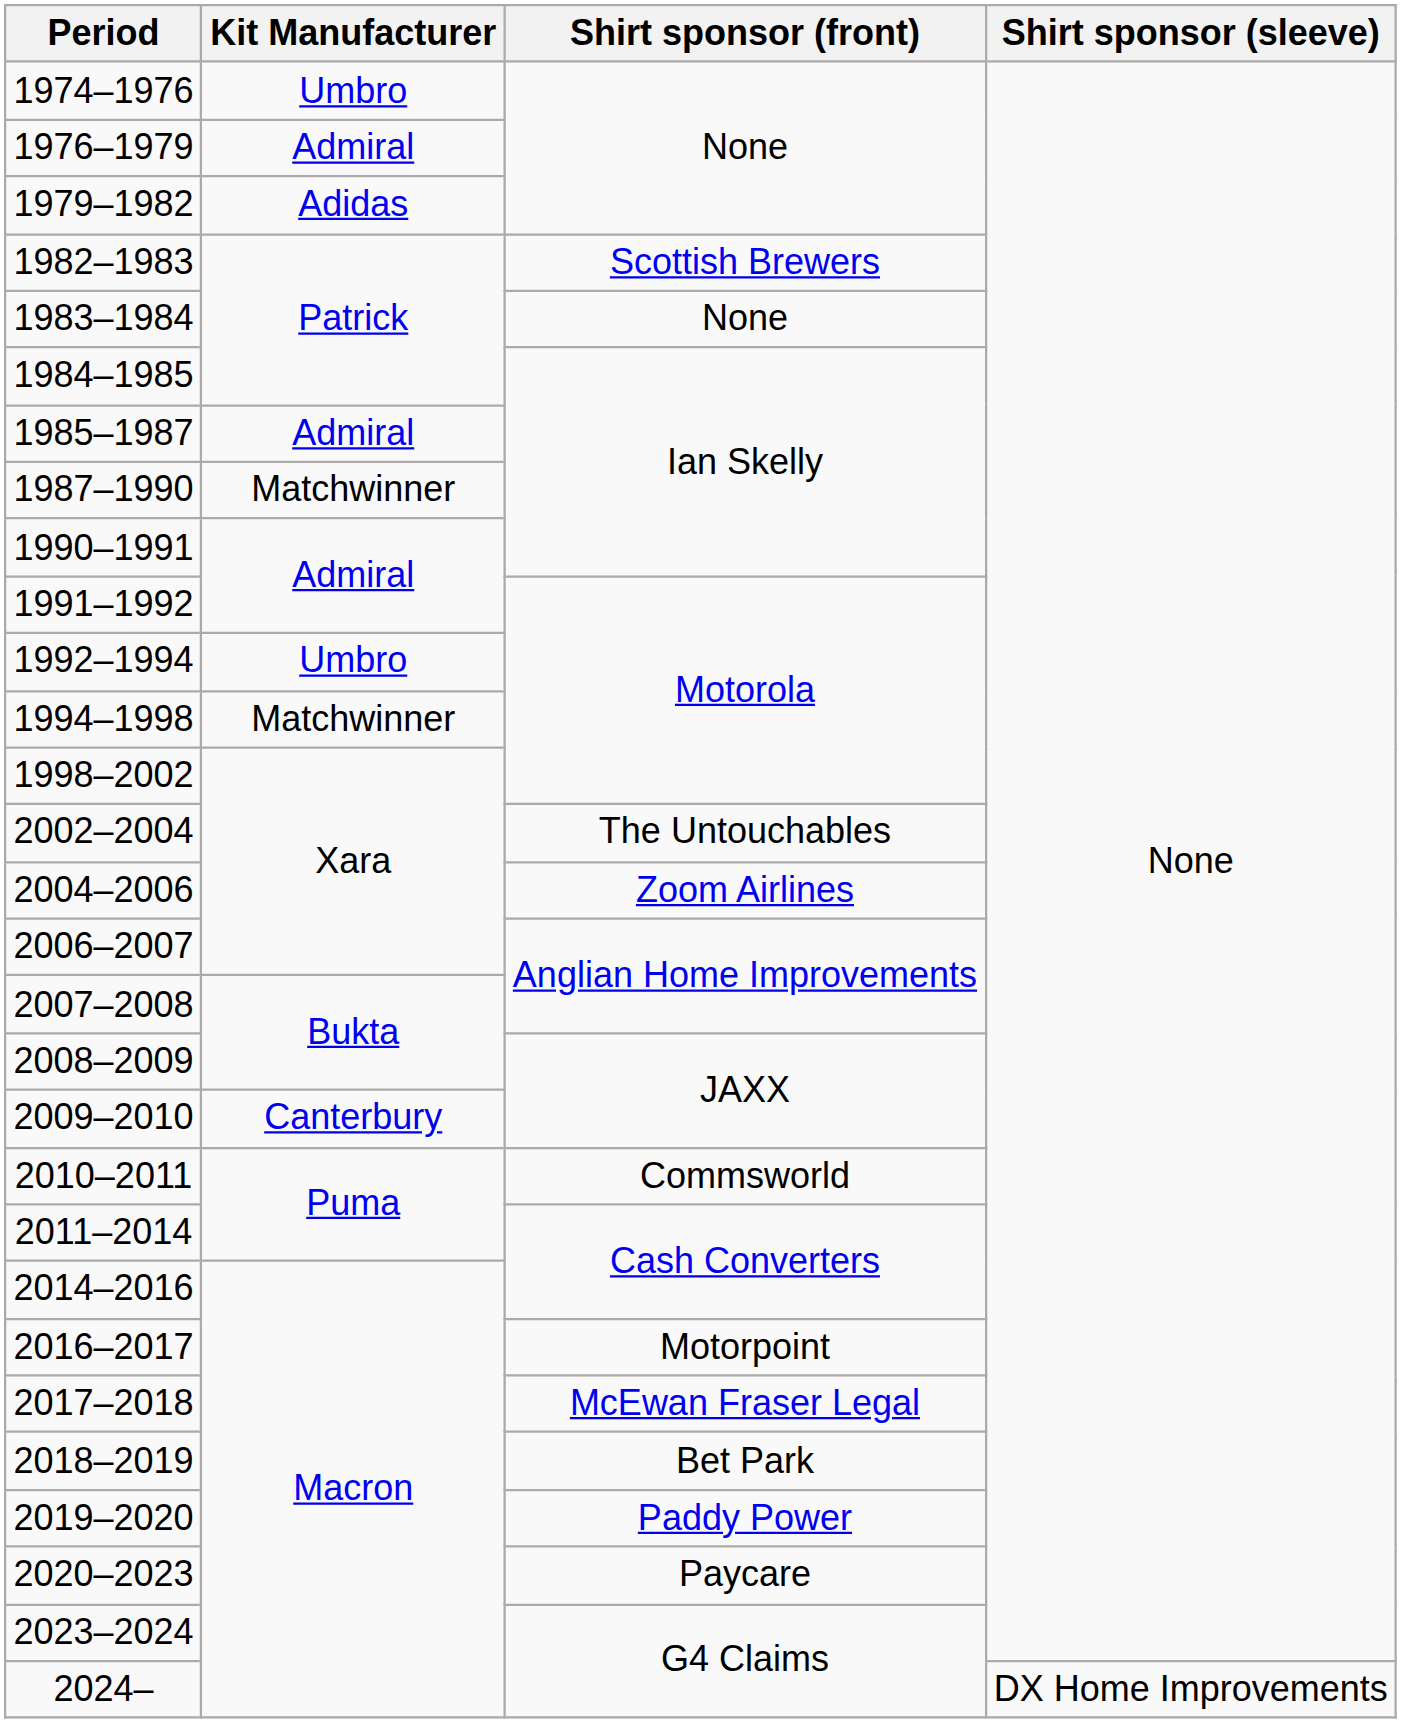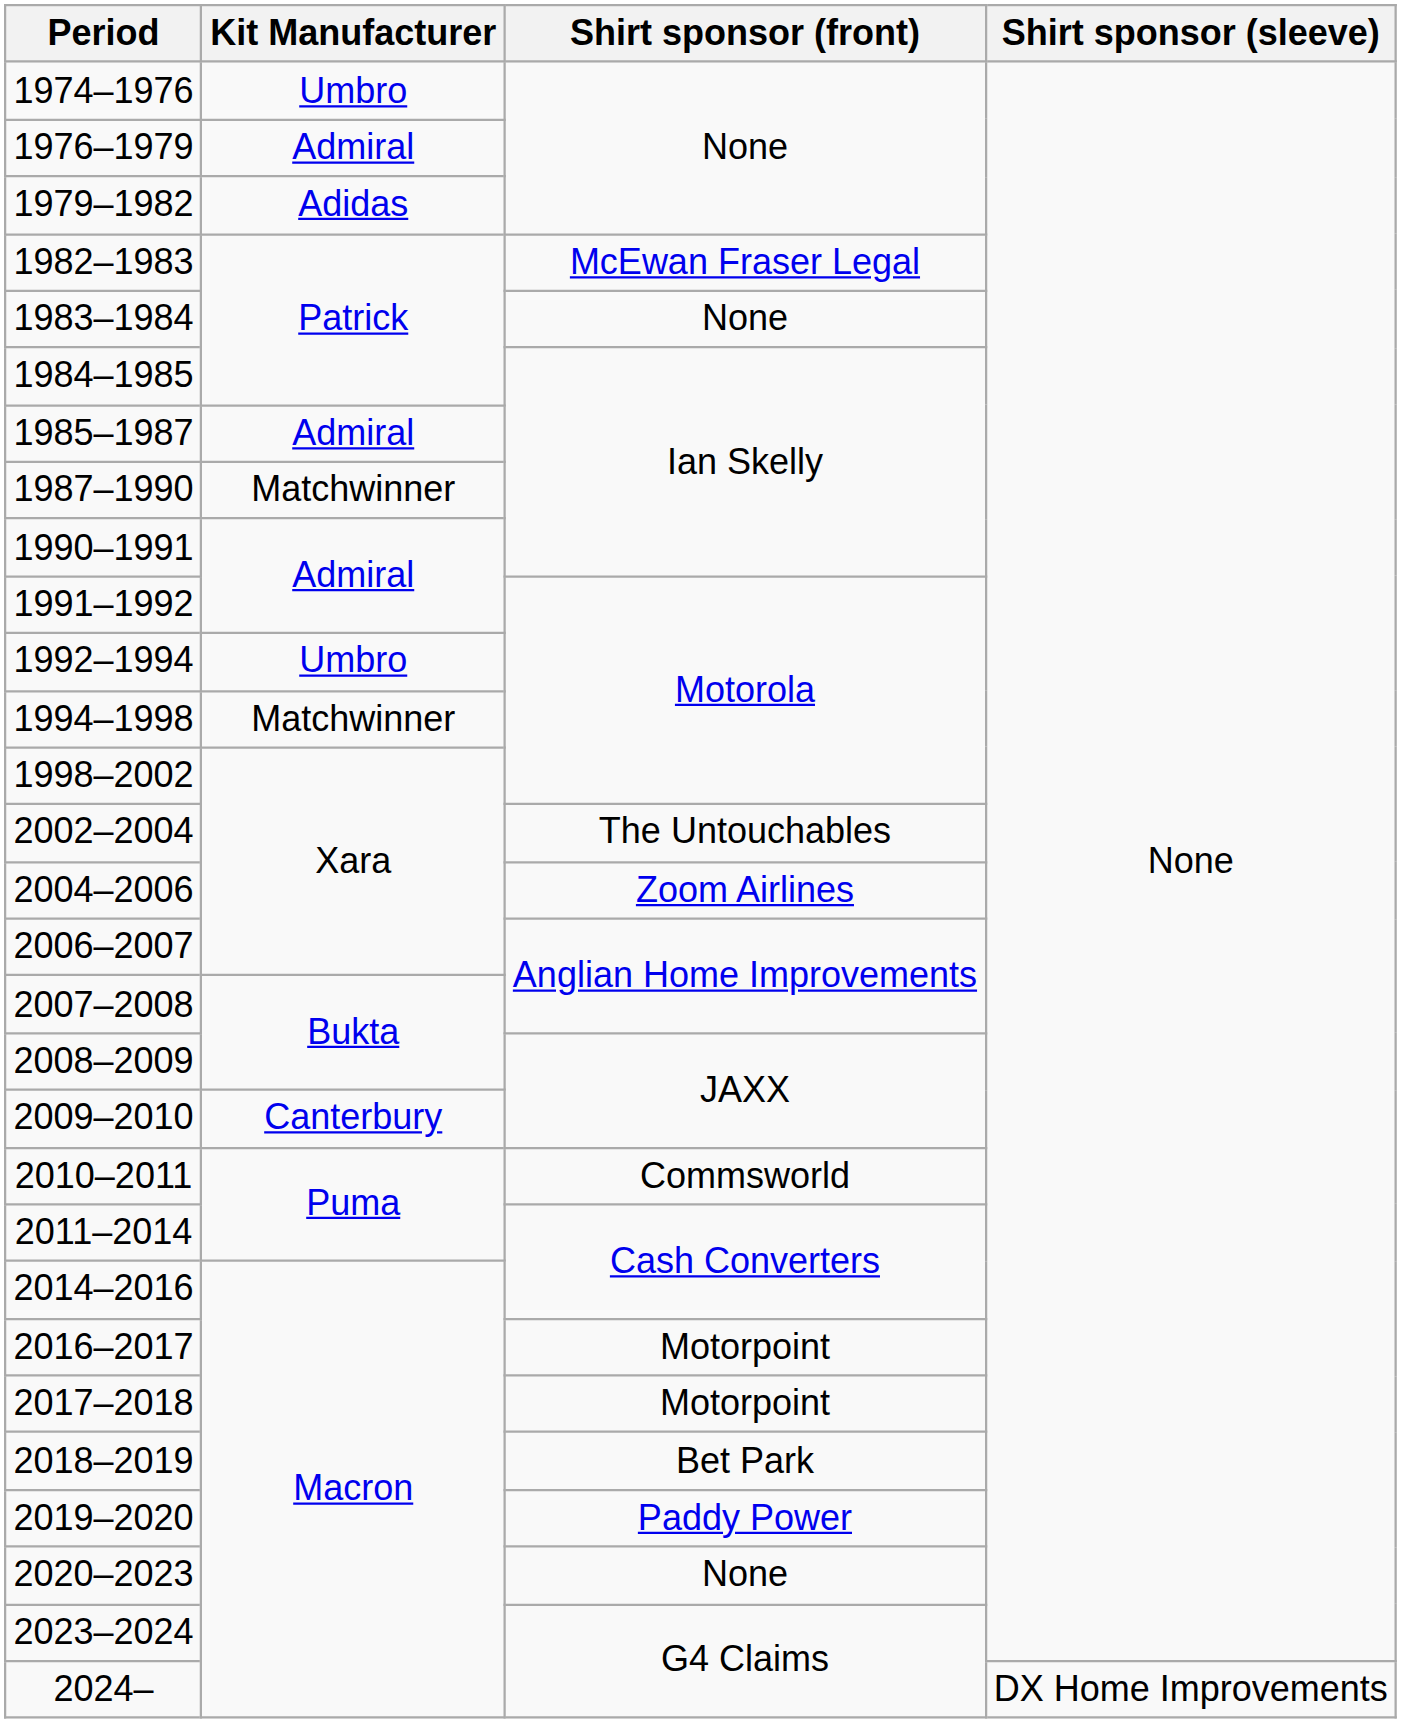 <table class="wikitable" style="text-align:center;margin-left:1em">
 <tr>
 <th>Period</th>
 <th>Kit Manufacturer</th>
 <th>Shirt sponsor (front)</th>
 <th>Shirt sponsor (sleeve)</th>
 </tr>
 <tr>
 <td>1974–1976</td>
 <td rowspan=1><a href='#'>Umbro</a></td>
 <td rowspan=3>None</td>
 <td rowspan=28>None</td>
 </tr>
 <tr>
 <td>1976–1979</td>
 <td rowspan=1><a href='#'>Admiral</a></td>
 </tr>
 <tr>
 <td>1979–1982</td>
 <td><a href='#'>Adidas</a></td>
 </tr>
 <tr>
 <td>1982–1983</td>
 <td rowspan=3><a href='#'>Patrick</a></td>
-<td><a href='#'>Scottish Brewers</a></td>
+<td><a href='#'>McEwan Fraser Legal</a></td>
 </tr>
 <tr>
 <td>1983–1984</td>
 <td>None</td>
 </tr>
 <tr>
 <td>1984–1985</td>
 <td rowspan=4>Ian Skelly</td>
 </tr>
 <tr>
 <td>1985–1987</td>
 <td><a href='#'>Admiral</a></td>
 </tr>
 <tr>
 <td>1987–1990</td>
 <td rowspan=1>Matchwinner</td>
 </tr>
 <tr>
 <td>1990–1991</td>
 <td rowspan=2><a href='#'>Admiral</a></td>
 </tr>
 <tr>
 <td>1991–1992</td>
 <td rowspan=4><a href='#'>Motorola</a></td>
 </tr>
 <tr>
 <td>1992–1994</td>
 <td rowspan=1><a href='#'>Umbro</a></td>
 </tr>
 <tr>
 <td>1994–1998</td>
 <td rowspan=1>Matchwinner</td>
 </tr>
 <tr>
 <td>1998–2002</td>
 <td rowspan=4>Xara</td>
 </tr>
 <tr>
 <td>2002–2004</td>
 <td>The Untouchables</td>
 </tr>
 <tr>
 <td>2004–2006</td>
 <td><a href='#'>Zoom Airlines</a></td>
 </tr>
 <tr>
 <td>2006–2007</td>
 <td rowspan=2><a href='#'>Anglian Home Improvements</a></td>
 </tr>
 <tr>
 <td>2007–2008</td>
 <td rowspan=2><a href='#'>Bukta</a></td>
 </tr>
 <tr>
 <td>2008–2009</td>
 <td rowspan=2>JAXX</td>
 </tr>
 <tr>
 <td>2009–2010</td>
 <td rowspan=1><a href='#'>Canterbury</a></td>
 </tr>
 <tr>
 <td>2010–2011</td>
 <td rowspan=2><a href='#'>Puma</a></td>
 <td>Commsworld</td>
 </tr>
 <tr>
 <td>2011–2014</td>
 <td rowspan=2><a href='#'>Cash Converters</a></td>
 </tr>
 <tr>
 <td>2014–2016</td>
 <td rowspan=8><a href='#'>Macron</a></td>
 </tr>
 <tr>
 <td>2016–2017</td>
 <td>Motorpoint</td>
 </tr>
 <tr>
 <td>2017–2018</td>
-<td><a href='#'>McEwan Fraser Legal</a></td>
+<td>Motorpoint</td>
 </tr>
 <tr>
 <td>2018–2019</td>
 <td>Bet Park</td>
 </tr>
 <tr>
 <td>2019–2020</td>
 <td><a href='#'>Paddy Power</a></td>
 </tr>
 <tr>
 <td>2020–2023</td>
-<td>Paycare</td>
+<td>None</td>
 </tr>
 <tr>
 <td>2023–2024</td>
 <td rowspan=2>G4 Claims</td>
 </tr>
 <tr>
 <td>2024–</td>
 <td>DX Home Improvements</td>
 </tr>
 </table>
